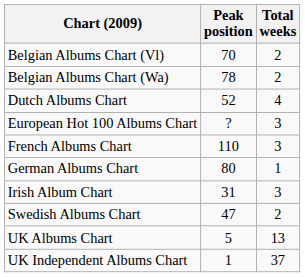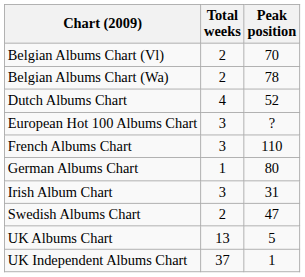 <table class="wikitable sortable">
 <tr>
 <th>Chart (2009)</th>
+<th>Total<br>weeks</th>
 <th>Peak<br>position</th>
-<th>Total<br>weeks</th>
 </tr>
 <tr>
 <td align="left">Belgian Albums Chart (Vl)</td>
+<td align="center">2</td>
 <td align="center">70</td>
-<td align="center">2</td>
 </tr>
 <tr>
 <td align="left">Belgian Albums Chart (Wa)</td>
+<td align="center">2</td>
 <td align="center">78</td>
-<td align="center">2</td>
 </tr>
 <tr>
 <td align="left">Dutch Albums Chart</td>
+<td align="center">4</td>
 <td align="center">52</td>
-<td align="center">4</td>
 </tr>
 <tr>
 <td align="left">European Hot 100 Albums Chart</td>
+<td align="center">3</td>
 <td align="center">?</td>
-<td align="center">3</td>
 </tr>
 <tr>
 <td align="left">French Albums Chart</td>
+<td align="center">3</td>
 <td align="center">110</td>
-<td align="center">3</td>
 </tr>
 <tr>
 <td align="left">German Albums Chart</td>
+<td align="center">1</td>
 <td align="center">80</td>
-<td align="center">1</td>
 </tr>
 <tr>
 <td align="left">Irish Album Chart</td>
+<td align="center">3</td>
 <td align="center">31</td>
-<td align="center">3</td>
 </tr>
 <tr>
 <td align="left">Swedish Albums Chart</td>
+<td align="center">2</td>
 <td align="center">47</td>
-<td align="center">2</td>
 </tr>
 <tr>
 <td align="left">UK Albums Chart</td>
+<td align="center">13</td>
 <td align="center">5</td>
-<td align="center">13</td>
 </tr>
 <tr>
 <td align="left">UK Independent Albums Chart</td>
+<td align="center">37</td>
 <td align="center">1</td>
-<td align="center">37</td>
 </tr>
 </table>
